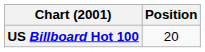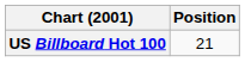 <table class="wikitable sortable plainrowheaders" style="text-align:center">
 <tr>
 <th scope="col">Chart (2001)</th>
 <th scope="col">Position</th>
 </tr>
 <tr>
 <th scope="row">US <a href='#'><em>Billboard</em> Hot 100</a></th>
-<td>20</td>
+<td>21</td>
 </tr>
 </table>
